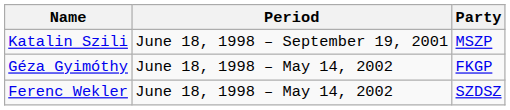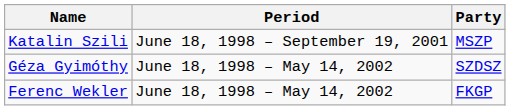 <table class="wikitable">
 <tr>
 <th>Name</th>
 <th>Period</th>
 <th>Party</th>
 </tr>
 <tr>
 <td><a href='#'>Katalin Szili</a></td>
 <td>June 18, 1998 – September 19, 2001</td>
 <td><a href='#'>MSZP</a></td>
 </tr>
 <tr>
 <td><a href='#'>Géza Gyimóthy</a></td>
 <td>June 18, 1998 – May 14, 2002</td>
-<td><a href='#'>FKGP</a></td>
+<td><a href='#'>SZDSZ</a></td>
 </tr>
 <tr>
 <td><a href='#'>Ferenc Wekler</a></td>
 <td>June 18, 1998 – May 14, 2002</td>
-<td><a href='#'>SZDSZ</a></td>
+<td><a href='#'>FKGP</a></td>
 </tr>
 </table>
